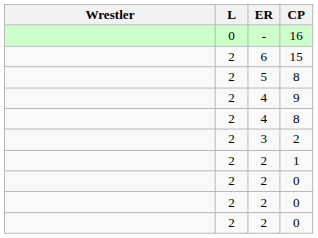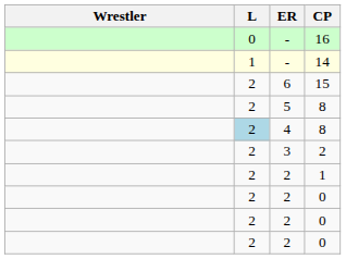 <table class="wikitable" style="text-align: center;" |>
 <tr>
 <th width="250">Wrestler</th>
 <th width="32">L</th>
 <th width="32">ER</th>
 <th width="32">CP</th>
 </tr>
 <tr bgcolor="ccffcc">
 <td style="text-align:left;"></td>
 <td>0</td>
 <td>-</td>
 <td>16</td>
+</tr>
+<tr bgcolor="lightyellow">
+<td style="text-align:left;"></td>
+<td>1</td>
+<td>-</td>
+<td>14</td>
 </tr>
 <tr>
 <td style="text-align:left;"></td>
 <td>2</td>
 <td>6</td>
 <td>15</td>
 </tr>
 <tr>
 <td style="text-align:left;"></td>
 <td>2</td>
 <td>5</td>
 <td>8</td>
 </tr>
 <tr>
 <td style="text-align:left;"></td>
-<td>2</td>
-<td>4</td>
-<td>9</td>
-</tr>
-<tr>
-<td style="text-align:left;"></td>
-<td>2</td>
+<td style="background: lightblue;">2</td>
 <td>4</td>
 <td>8</td>
 </tr>
 <tr>
 <td style="text-align:left;"></td>
 <td>2</td>
 <td>3</td>
 <td>2</td>
 </tr>
 <tr>
 <td style="text-align:left;"></td>
 <td>2</td>
 <td>2</td>
 <td>1</td>
 </tr>
 <tr>
 <td style="text-align:left;"></td>
 <td>2</td>
 <td>2</td>
 <td>0</td>
 </tr>
 <tr>
 <td style="text-align:left;"></td>
 <td>2</td>
 <td>2</td>
 <td>0</td>
 </tr>
 <tr>
 <td style="text-align:left;"></td>
 <td>2</td>
 <td>2</td>
 <td>0</td>
 </tr>
 </table>
